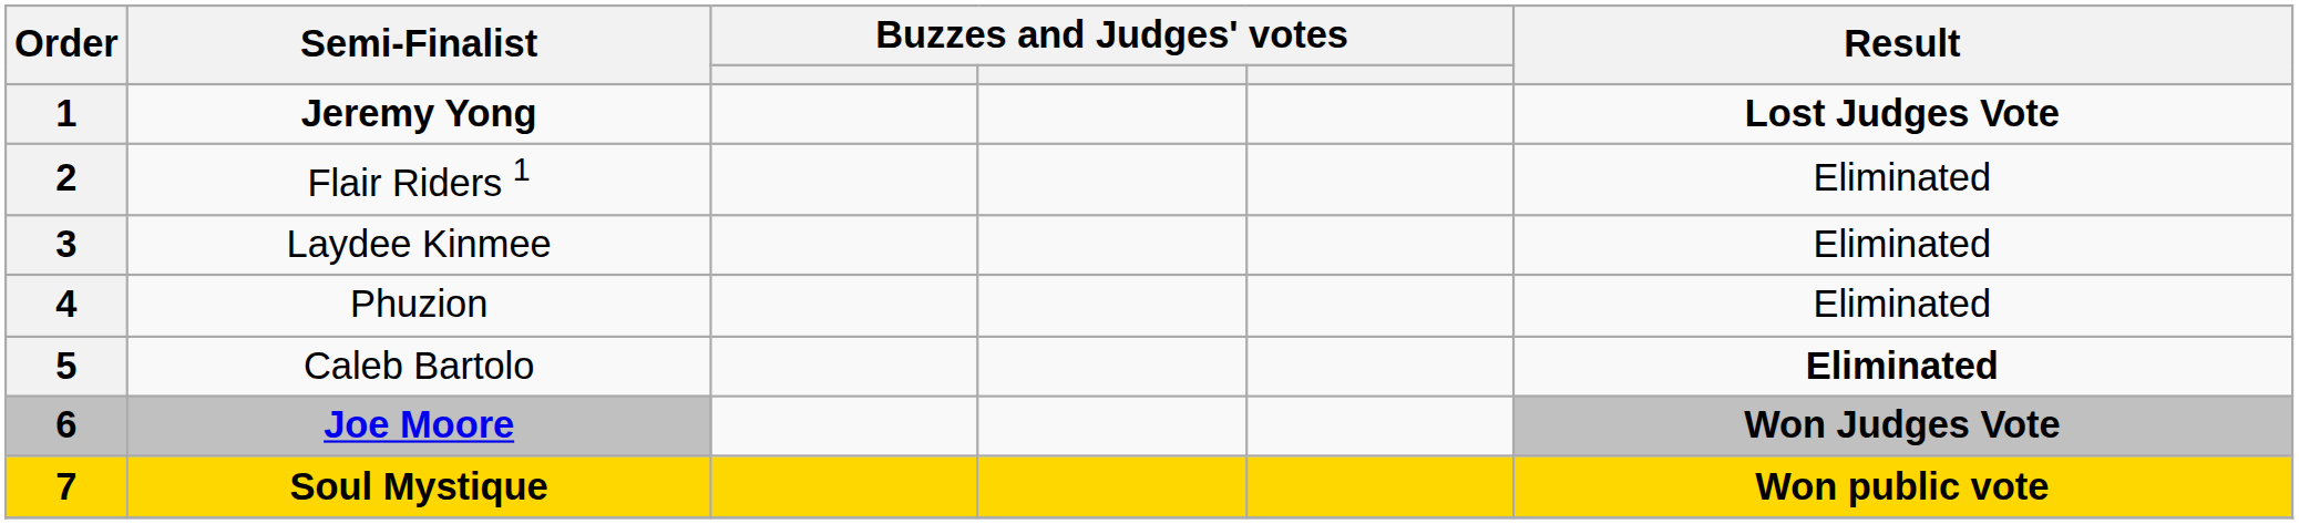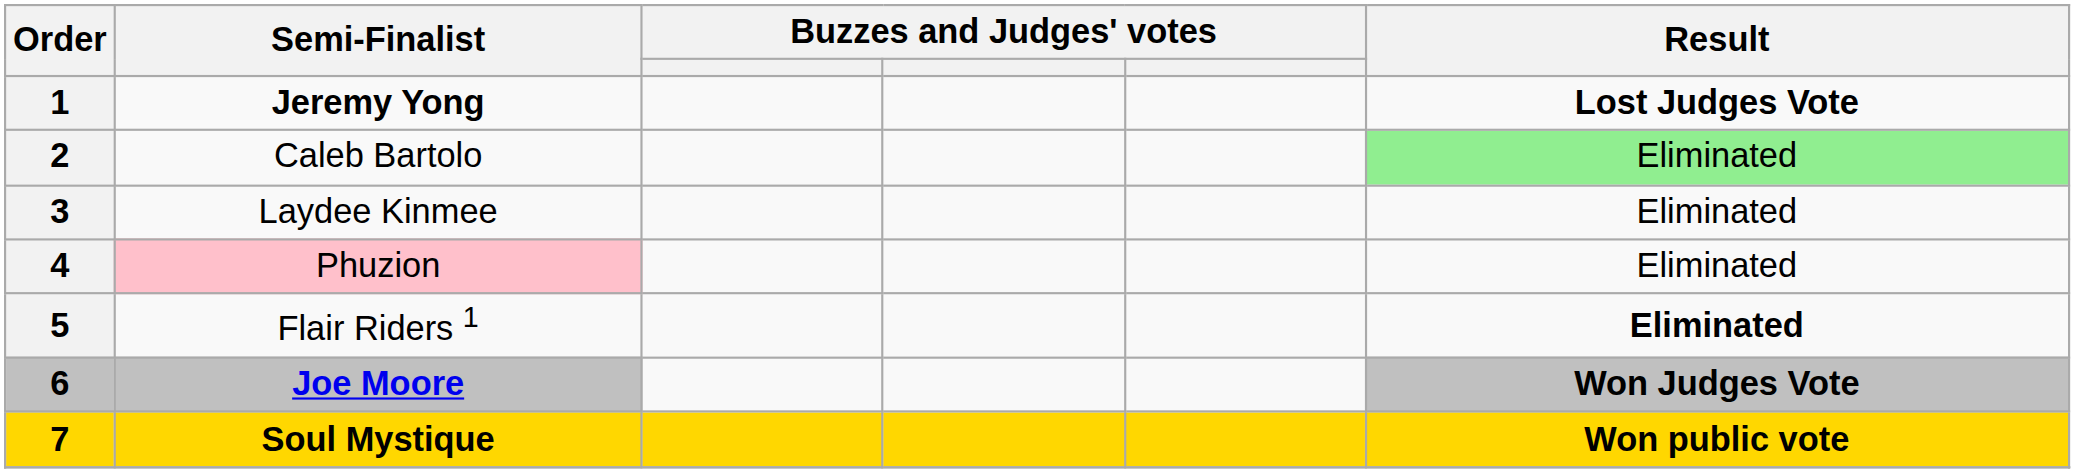 <table class="wikitable plainrowheaders sortable" style="text-align:center" width="76%;">
 <tr>
 <th scope="col" rowspan="2" style="width:1em;">Order</th>
 <th scope="col" rowspan="2" class="unsortable" style="width:17em;">Semi-Finalist</th>
 <th scope="col" colspan="3" class="unsortable" style="width:24em;">Buzzes and Judges' votes</th>
 <th scope="col" rowspan="2" style="width:23em;">Result</th>
 </tr>
 <tr>
 <th scope="col" class="unsortable" style="width:6em;"></th>
 <th scope="col" class="unsortable" style="width:6em;"></th>
 <th scope="col" class="unsortable" style="width:6em;"></th>
 </tr>
 <tr>
 <th>1</th>
 <td><strong>Jeremy Yong</strong></td>
 <td style="text-align:center;"></td>
 <td style="text-align:center;"></td>
 <td style="text-align:center;"></td>
 <td><strong>Lost Judges Vote</strong></td>
 </tr>
 <tr>
 <th>2</th>
-<td>Flair Riders <sup>1</sup></td>
+<td>Caleb Bartolo</td>
 <td style="text-align:center;"></td>
 <td style="text-align:center;"></td>
 <td></td>
-<td>Eliminated</td>
+<td style="background: lightgreen;">Eliminated</td>
 </tr>
 <tr>
 <th>3</th>
 <td>Laydee Kinmee</td>
 <td></td>
 <td></td>
 <td></td>
 <td>Eliminated</td>
 </tr>
 <tr>
 <th>4</th>
-<td>Phuzion</td>
+<td style="background: pink;">Phuzion</td>
 <td></td>
 <td style="text-align:center;"></td>
 <td style="text-align:center;"></td>
 <td>Eliminated</td>
 </tr>
 <tr>
 <th>5</th>
-<td>Caleb Bartolo</td>
+<td>Flair Riders <sup>1</sup></td>
 <td></td>
 <td></td>
 <td></td>
 <td><strong>Eliminated</strong></td>
 </tr>
 <tr>
 <th style="background:silver;">6</th>
 <td style="background:silver;"><strong><a href='#'>Joe Moore</a></strong></td>
 <td style="text-align: center;"></td>
 <td style="text-align: center;"></td>
 <td style="text-align: center;"></td>
 <td style="background:silver;"><strong>Won Judges Vote</strong></td>
 </tr>
 <tr>
 <th style="background:gold;">7</th>
 <td style="background:gold;"><strong>Soul Mystique</strong></td>
 <td style="background:gold;"></td>
 <td style="background:gold;"></td>
 <td style="background:gold;"></td>
 <td style="background:gold;"><strong>Won public vote</strong></td>
 </tr>
 <tr>
 </tr>
 <tr>
 </tr>
 </table>
